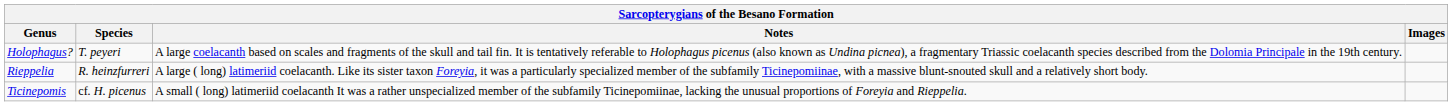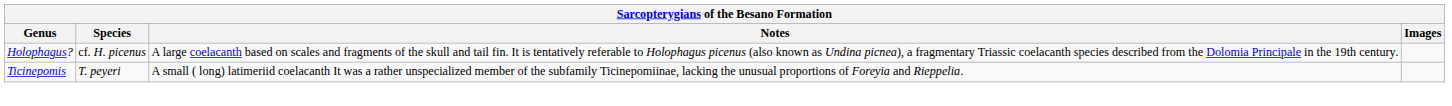 <table class="wikitable" align="center">
 <tr>
 <th colspan="4" align="center"><strong><a href='#'>Sarcopterygians</a> of the Besano Formation</strong></th>
 </tr>
 <tr>
 <th>Genus</th>
 <th>Species</th>
 <th>Notes</th>
 <th>Images</th>
 </tr>
 <tr>
 <td><em><a href='#'>Holophagus</a>?</em></td>
-<td><em>T. peyeri</em></td>
+<td>cf<em>. H. picenus</em></td>
 <td>A large <a href='#'>coelacanth</a> based on scales and fragments of the skull and tail fin. It is tentatively referable to <em>Holophagus picenus</em> (also known as <em>Undina picnea</em>), a fragmentary Triassic coelacanth species described from the <a href='#'>Dolomia Principale</a> in the 19th century<em>.</em></td>
 <td></td>
 </tr>
 <tr>
-<td><em><a href='#'>Rieppelia</a></em></td>
-<td><em>R. heinzfurreri</em></td>
-<td>A large ( long) <a href='#'>latimeriid</a> coelacanth. Like its sister taxon <em><a href='#'>Foreyia</a></em>, it was a particularly specialized member of the subfamily <a href='#'>Ticinepomiinae</a>, with a massive blunt-snouted skull and a relatively short body.</td>
-<td></td>
-</tr>
-<tr>
 <td><em><a href='#'>Ticinepomis</a></em></td>
-<td>cf<em>. H. picenus</em></td>
+<td><em>T. peyeri</em></td>
 <td>A small ( long) latimeriid coelacanth It was a rather unspecialized member of the subfamily Ticinepomiinae, lacking the unusual proportions of <em>Foreyia</em> and <em>Rieppelia</em>.</td>
 <td></td>
 </tr>
 </table>
